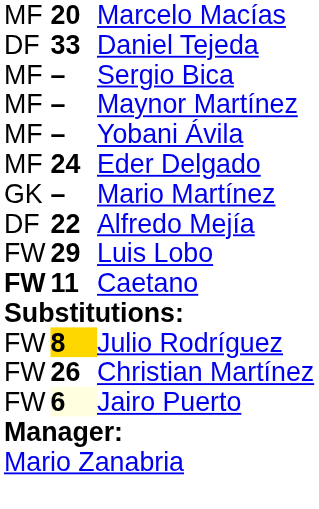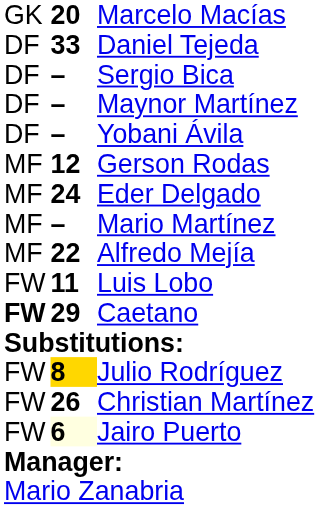 <table style = "font-size: 90%" cellspacing = "0" cellpadding = "0">
 <tr>
 <td colspan = 4></td>
 </tr>
 <tr>
 <th style="width:25px;"></th>
 <th style="width:25px;"></th>
 </tr>
 <tr>
-<td>MF</td>
+<td>GK</td>
 <td><strong>20</strong></td>
 <td> <a href='#'>Marcelo Macías</a></td>
 </tr>
 <tr>
 <td>DF</td>
 <td><strong>33</strong></td>
 <td> <a href='#'>Daniel Tejeda</a></td>
 </tr>
 <tr>
-<td>MF</td>
+<td>DF</td>
 <td><strong>–</strong></td>
 <td> <a href='#'>Sergio Bica</a></td>
 </tr>
 <tr>
-<td>MF</td>
+<td>DF</td>
 <td><strong>–</strong></td>
 <td> <a href='#'>Maynor Martínez</a></td>
 <td></td>
 <td></td>
 </tr>
 <tr>
-<td>MF</td>
+<td>DF</td>
 <td><strong>–</strong></td>
 <td> <a href='#'>Yobani Ávila</a></td>
+<td></td>
+<td></td>
+</tr>
+<tr>
+<td>MF</td>
+<td><strong>12</strong></td>
+<td> <a href='#'>Gerson Rodas</a></td>
+<td></td>
+<td></td>
 <td></td>
 <td></td>
 </tr>
 <tr>
 <td>MF</td>
 <td><strong>24</strong></td>
 <td> <a href='#'>Eder Delgado</a></td>
 </tr>
 <tr>
-<td>GK</td>
+<td>MF</td>
 <td><strong>–</strong></td>
 <td> <a href='#'>Mario Martínez</a></td>
 <td></td>
 <td></td>
 </tr>
 <tr>
-<td>DF</td>
+<td>MF</td>
 <td><strong>22</strong></td>
 <td> <a href='#'>Alfredo Mejía</a></td>
 </tr>
 <tr>
 <td>FW</td>
-<td><strong>29</strong></td>
+<td><strong>11</strong></td>
 <td> <a href='#'>Luis Lobo</a></td>
 </tr>
 <tr>
 <td><strong>FW</strong></td>
-<td><strong>11</strong></td>
+<td><strong>29</strong></td>
 <td> <a href='#'>Caetano</a></td>
 </tr>
 <tr>
 <td colspan = 3><strong>Substitutions:</strong></td>
 </tr>
 <tr>
 <td>FW</td>
 <td style="background: gold;"><strong>8</strong></td>
 <td> <a href='#'>Julio Rodríguez</a></td>
 <td></td>
 <td></td>
 </tr>
 <tr>
 <td>FW</td>
 <td><strong>26</strong></td>
 <td> <a href='#'>Christian Martínez</a></td>
 <td></td>
 <td></td>
 </tr>
 <tr>
 <td>FW</td>
 <td style="background: lightyellow;"><strong>6</strong></td>
 <td> <a href='#'>Jairo Puerto</a></td>
 <td></td>
 <td></td>
 </tr>
 <tr>
 <td colspan = 3><strong>Manager:</strong></td>
 </tr>
 <tr>
 <td colspan = 3> <a href='#'>Mario Zanabria</a></td>
 </tr>
 </table>
